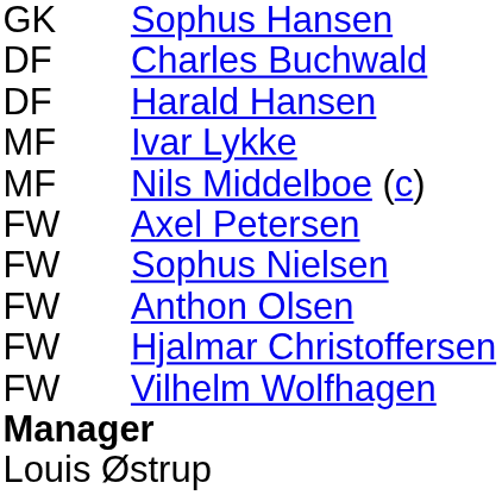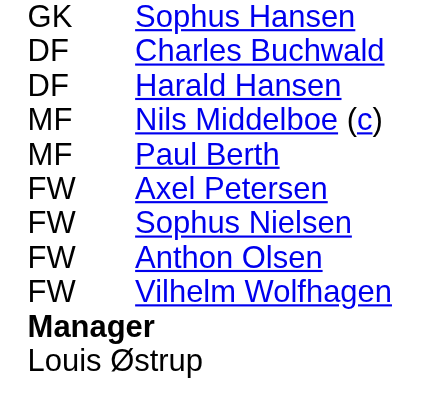 <table style="font-size:90%; margin:0.2em auto;" cellspacing="0" cellpadding="0">
 <tr>
 <th width="25"></th>
 <th width="25"></th>
 </tr>
 <tr>
 <td>GK</td>
 <td></td>
 <td><a href='#'>Sophus Hansen</a></td>
 </tr>
 <tr>
 <td>DF</td>
 <td></td>
 <td><a href='#'>Charles Buchwald</a></td>
 </tr>
 <tr>
 <td>DF</td>
 <td></td>
 <td><a href='#'>Harald Hansen</a></td>
 </tr>
 <tr>
 <td>MF</td>
 <td></td>
-<td><a href='#'>Ivar Lykke</a></td>
+<td><a href='#'>Nils Middelboe</a> (<a href='#'>c</a>)</td>
 </tr>
 <tr>
 <td>MF</td>
 <td></td>
-<td><a href='#'>Nils Middelboe</a> (<a href='#'>c</a>)</td>
+<td><a href='#'>Paul Berth</a></td>
 </tr>
 <tr>
 <td>FW</td>
 <td></td>
 <td><a href='#'>Axel Petersen</a></td>
 </tr>
 <tr>
 <td>FW</td>
 <td></td>
 <td><a href='#'>Sophus Nielsen</a></td>
 </tr>
 <tr>
 <td>FW</td>
 <td></td>
 <td><a href='#'>Anthon Olsen</a></td>
 </tr>
 <tr>
 <td>FW</td>
 <td></td>
-<td><a href='#'>Hjalmar Christoffersen</a></td>
-</tr>
-<tr>
-<td>FW</td>
-<td></td>
 <td><a href='#'>Vilhelm Wolfhagen</a></td>
 </tr>
 <tr>
 <td colspan=3><strong>Manager</strong></td>
 </tr>
 <tr>
 <td colspan=3> Louis Østrup</td>
 </tr>
 </table>
